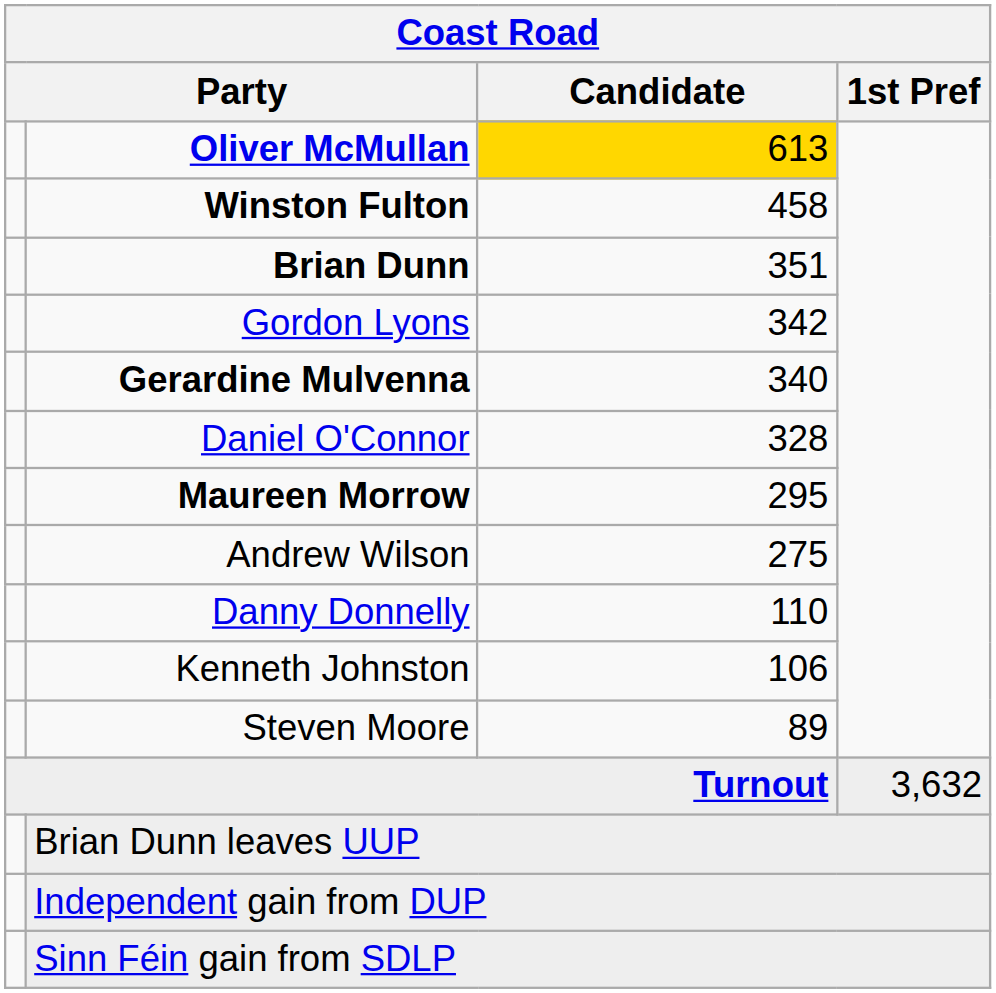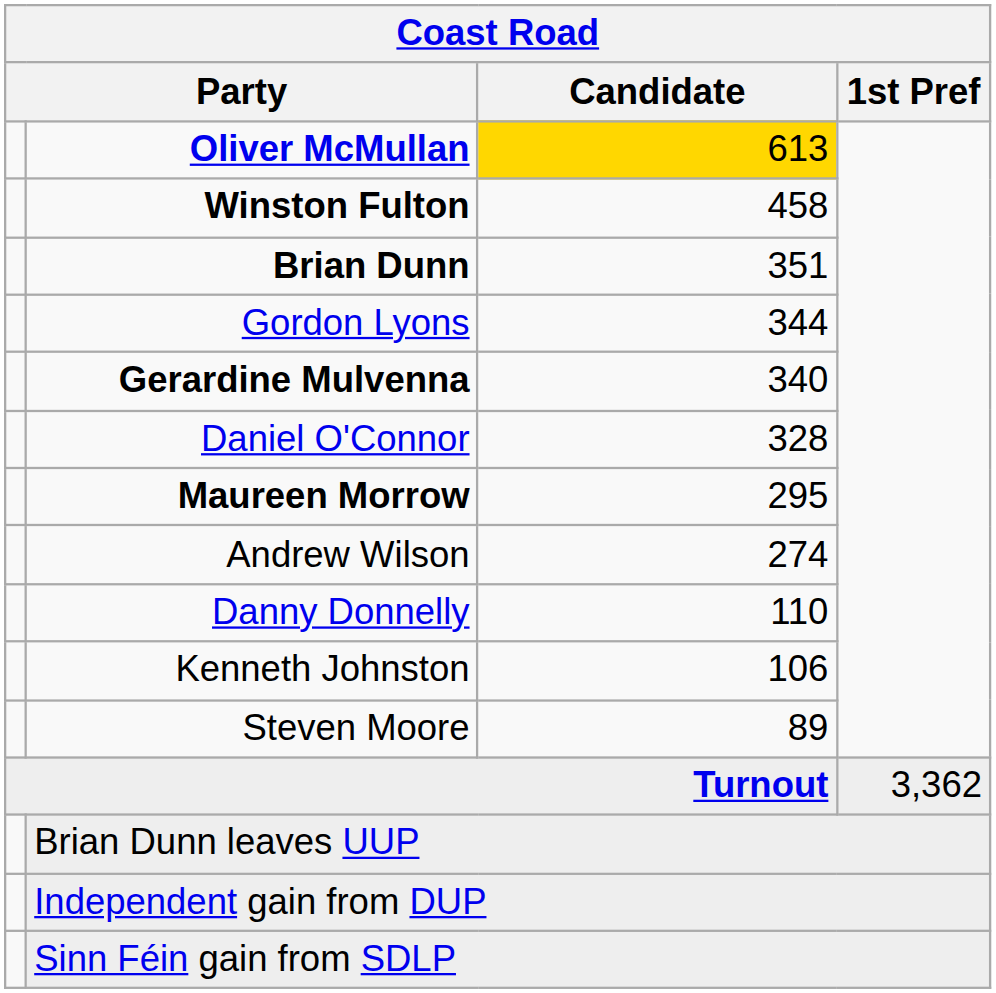 <table class="wikitable">
 <tr>
 <th colspan="4" align="center"><a href='#'>Coast Road</a></th>
 </tr>
 <tr>
 <th colspan="2" align="center" width=200>Party</th>
 <th width=150>Candidate</th>
 <th width=60>1st Pref</th>
 </tr>
 <tr>
 <td></td>
 <td align="right"><strong><a href='#'>Oliver McMullan</a></strong></td>
 <td align="right" style="background: gold;">613</td>
 </tr>
 <tr>
 <td></td>
 <td align="right"><strong>Winston Fulton</strong></td>
 <td align="right">458</td>
 </tr>
 <tr>
 <td></td>
 <td align="right"><strong>Brian Dunn</strong></td>
 <td align="right">351</td>
 </tr>
 <tr>
 <td></td>
 <td align="right"><a href='#'>Gordon Lyons</a></td>
-<td align="right">342</td>
+<td align="right">344</td>
 </tr>
 <tr>
 <td></td>
 <td align="right"><strong>Gerardine Mulvenna</strong></td>
 <td align="right">340</td>
 </tr>
 <tr>
 <td></td>
 <td align="right"><a href='#'>Daniel O'Connor</a></td>
 <td align="right">328</td>
 </tr>
 <tr>
 <td></td>
 <td align="right"><strong>Maureen Morrow</strong></td>
 <td align="right">295</td>
 </tr>
 <tr>
 <td></td>
 <td align="right">Andrew Wilson</td>
-<td align="right">275</td>
+<td align="right">274</td>
 </tr>
 <tr>
 <td></td>
 <td align="right"><a href='#'>Danny Donnelly</a></td>
 <td align="right">110</td>
 </tr>
 <tr>
 <td></td>
 <td align="right">Kenneth Johnston</td>
 <td align="right">106</td>
 </tr>
 <tr>
 <td></td>
 <td align="right">Steven Moore</td>
 <td align="right">89</td>
 </tr>
 <tr bgcolor="EEEEEE">
 <td colspan=3 align="right"><strong><a href='#'>Turnout</a></strong></td>
-<td align="right">3,632</td>
+<td align="right">3,362</td>
 </tr>
 <tr>
 <td bgcolor=></td>
 <td colspan=3 bgcolor="EEEEEE">Brian Dunn leaves <a href='#'>UUP</a></td>
 </tr>
 <tr>
 <td bgcolor=></td>
 <td colspan=3 bgcolor="EEEEEE"><a href='#'>Independent</a> gain from <a href='#'>DUP</a></td>
 </tr>
 <tr>
 <td bgcolor=></td>
 <td colspan=3 bgcolor="EEEEEE"><a href='#'>Sinn Féin</a> gain from <a href='#'>SDLP</a></td>
 </tr>
 </table>
